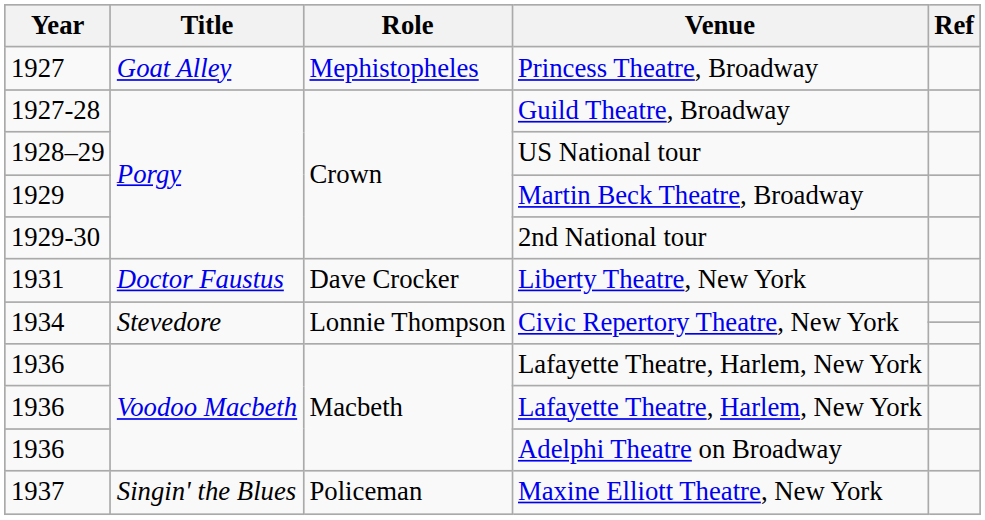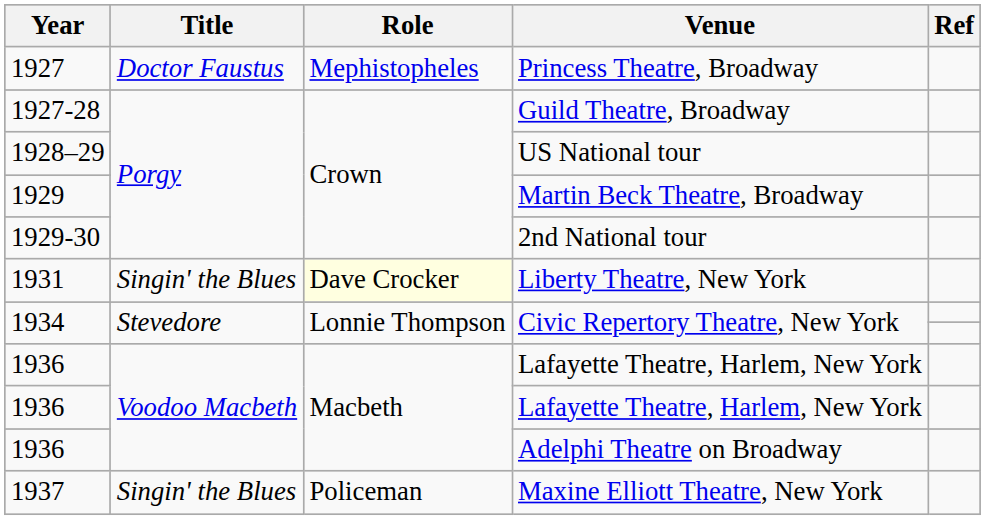 <table class="wikitable">
 <tr>
 <th>Year</th>
 <th>Title</th>
 <th>Role</th>
 <th>Venue</th>
 <th>Ref</th>
 </tr>
 <tr>
 <td>1927</td>
-<td><em><a href='#'>Goat Alley</a></em></td>
+<td><em><a href='#'>Doctor Faustus</a></em></td>
 <td><a href='#'>Mephistopheles</a></td>
 <td><a href='#'>Princess Theatre</a>, Broadway</td>
 <td></td>
 </tr>
 <tr>
 <td>1927-28</td>
 <td rowspan=4><em><a href='#'>Porgy</a></em></td>
 <td rowspan=4>Crown</td>
 <td><a href='#'>Guild Theatre</a>, Broadway</td>
 <td></td>
 </tr>
 <tr>
 <td>1928–29</td>
 <td>US National tour</td>
 <td></td>
 </tr>
 <tr>
 <td>1929</td>
 <td><a href='#'>Martin Beck Theatre</a>, Broadway</td>
 <td></td>
 </tr>
 <tr>
 <td>1929-30</td>
 <td>2nd National tour</td>
 <td></td>
 </tr>
 <tr>
 <td>1931</td>
-<td><em><a href='#'>Doctor Faustus</a></em></td>
-<td>Dave Crocker</td>
+<td><em>Singin' the Blues</em></td>
+<td style="background: lightyellow;">Dave Crocker</td>
 <td><a href='#'>Liberty Theatre</a>, New York</td>
 <td></td>
 </tr>
 <tr>
 <td rowspan=2>1934</td>
 <td rowspan=2><em>Stevedore</em></td>
 <td rowspan=2>Lonnie Thompson</td>
 <td rowspan=2><a href='#'>Civic Repertory Theatre</a>, New York</td>
 <td></td>
 </tr>
 <tr>
 <td></td>
 </tr>
 <tr>
 <td>1936</td>
 <td rowspan=3><em><a href='#'>Voodoo Macbeth</a></em></td>
 <td rowspan=3>Macbeth</td>
 <td>Lafayette Theatre, Harlem, New York</td>
 <td></td>
 </tr>
 <tr>
 <td>1936</td>
 <td><a href='#'>Lafayette Theatre</a>, <a href='#'>Harlem</a>, New York</td>
 <td></td>
 </tr>
 <tr>
 <td>1936</td>
 <td><a href='#'>Adelphi Theatre</a> on Broadway</td>
 <td></td>
 </tr>
 <tr>
 <td>1937</td>
 <td><em>Singin' the Blues</em></td>
 <td>Policeman</td>
 <td><a href='#'>Maxine Elliott Theatre</a>, New York</td>
 <td></td>
 </tr>
 </table>
